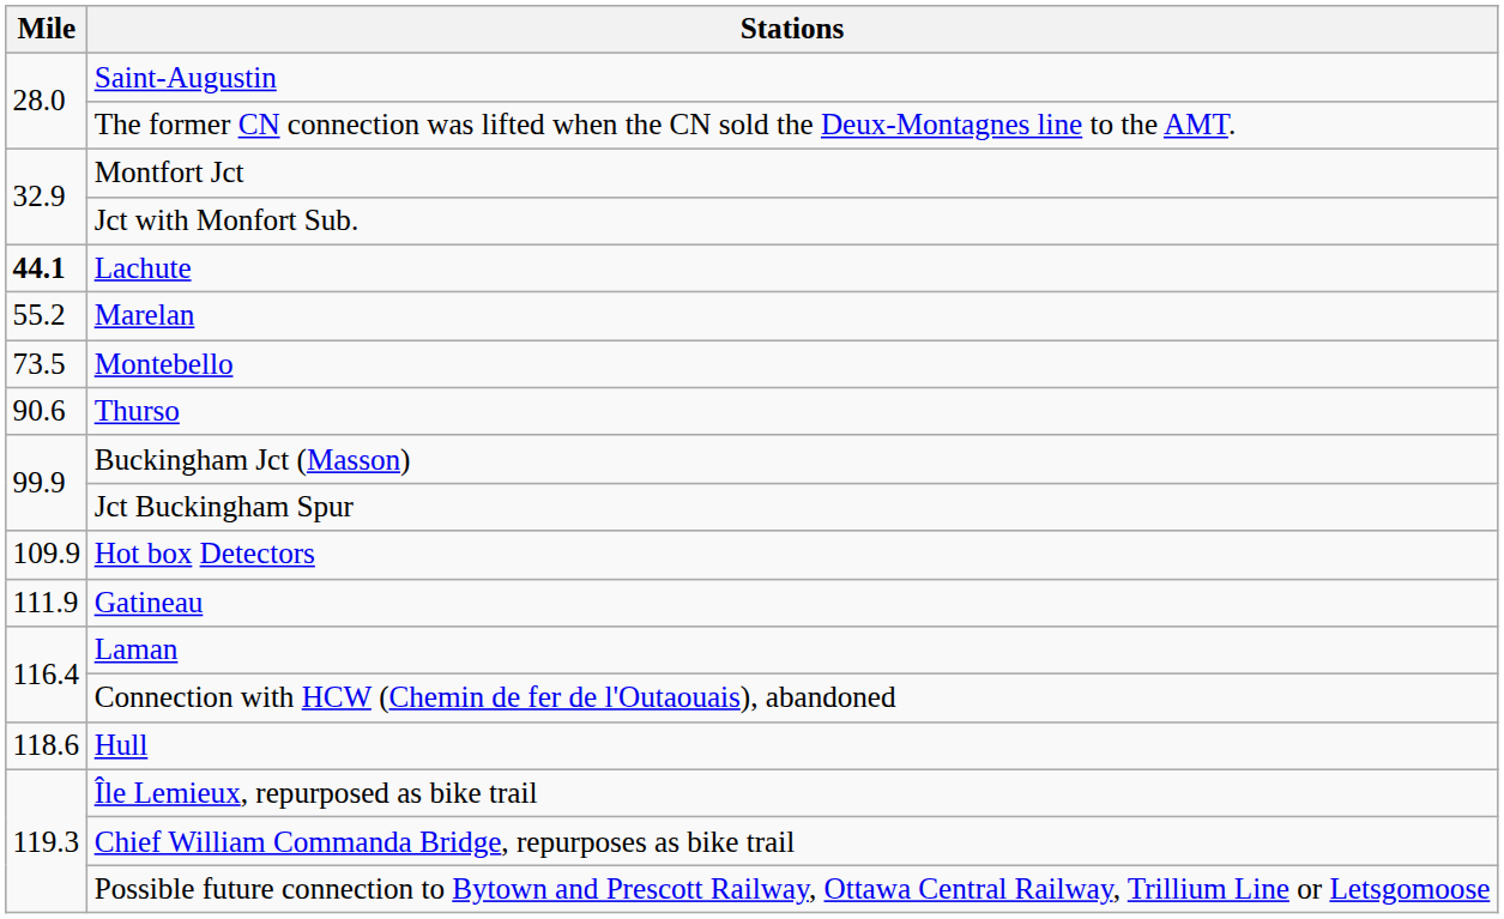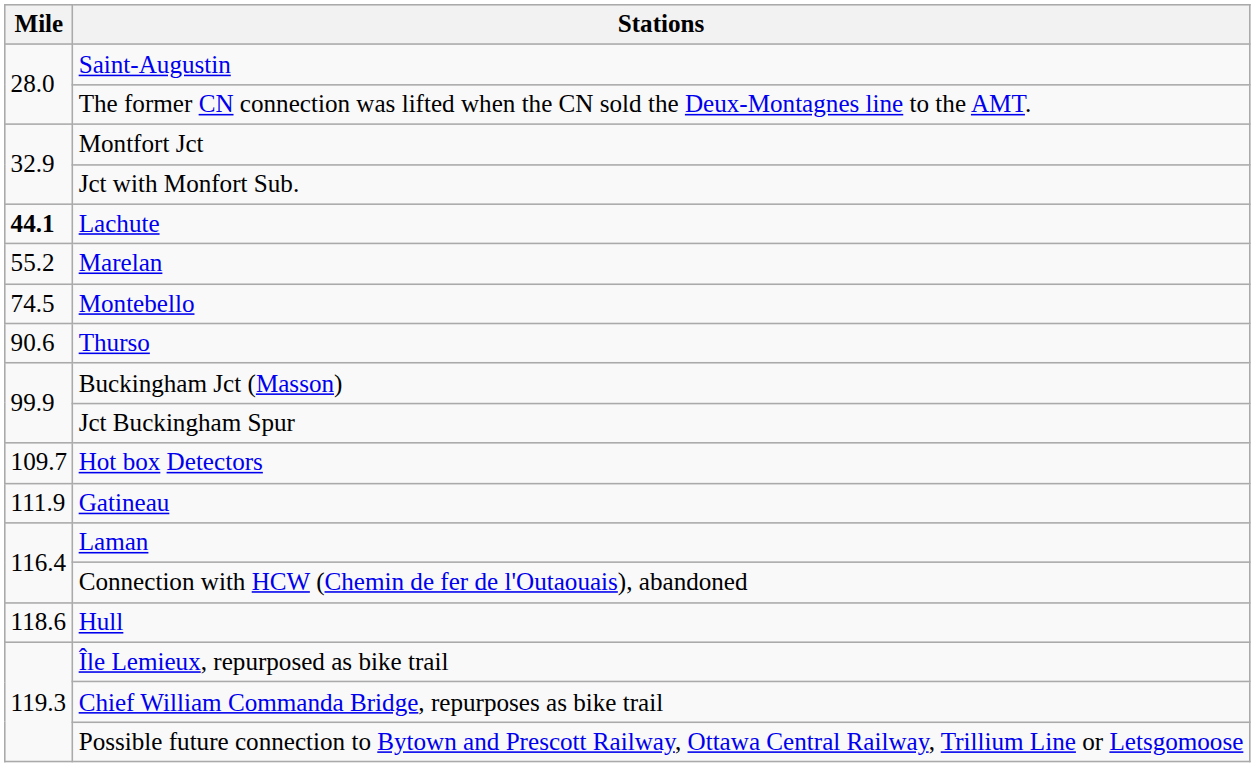 <table class="wikitable">
 <tr>
 <th>Mile</th>
 <th>Stations</th>
 </tr>
 <tr>
 <td Rowspan="2">28.0</td>
 <td><a href='#'>Saint-Augustin</a></td>
 </tr>
 <tr>
 <td>The former <a href='#'>CN</a> connection was lifted when the CN sold the <a href='#'>Deux-Montagnes line</a> to the <a href='#'>AMT</a>. </td>
 </tr>
 <tr>
 <td Rowspan="2">32.9</td>
 <td>Montfort Jct</td>
 </tr>
 <tr>
 <td>Jct with Monfort Sub.</td>
 </tr>
 <tr>
 <td><strong>44.1</strong></td>
 <td><a href='#'>Lachute</a></td>
 </tr>
 <tr>
 <td>55.2</td>
 <td><a href='#'>Marelan</a></td>
 </tr>
 <tr>
-<td>73.5</td>
+<td>74.5</td>
 <td><a href='#'>Montebello</a></td>
 </tr>
 <tr>
 <td>90.6</td>
 <td><a href='#'>Thurso</a></td>
 </tr>
 <tr>
 <td Rowspan="2">99.9</td>
 <td>Buckingham Jct (<a href='#'>Masson</a>)</td>
 </tr>
 <tr>
 <td>Jct Buckingham Spur</td>
 </tr>
 <tr>
-<td>109.9</td>
+<td>109.7</td>
 <td><a href='#'>Hot box</a> <a href='#'>Detectors</a></td>
 </tr>
 <tr>
 <td>111.9</td>
 <td><a href='#'>Gatineau</a></td>
 </tr>
 <tr>
 <td Rowspan="2">116.4</td>
 <td><a href='#'>Laman</a></td>
 </tr>
 <tr>
 <td>Connection with <a href='#'>HCW</a> (<a href='#'>Chemin de fer de l'Outaouais</a>), abandoned</td>
 </tr>
 <tr>
 <td>118.6</td>
 <td><a href='#'>Hull</a></td>
 </tr>
 <tr>
 <td Rowspan="4">119.3</td>
 <td><a href='#'>Île Lemieux</a>, repurposed as bike trail</td>
 </tr>
 <tr>
 <td><a href='#'>Chief William Commanda Bridge</a>, repurposes as bike trail</td>
 </tr>
 <tr>
 <td>Possible future connection to <a href='#'>Bytown and Prescott Railway</a>, <a href='#'>Ottawa Central Railway</a>, <a href='#'>Trillium Line</a> or <a href='#'>Letsgomoose</a></td>
 </tr>
 </table>
